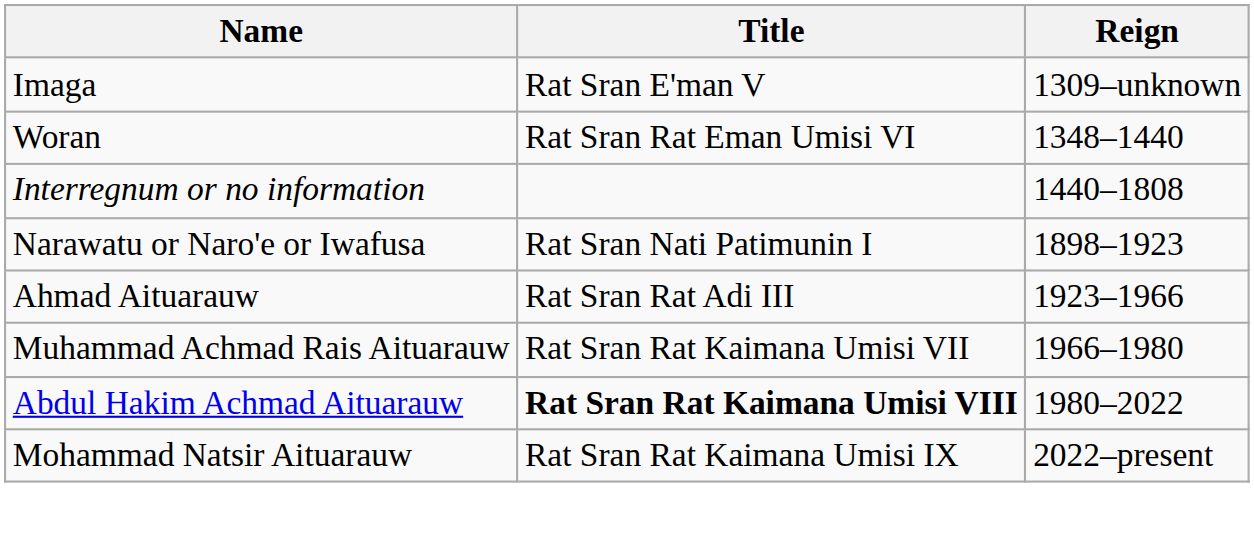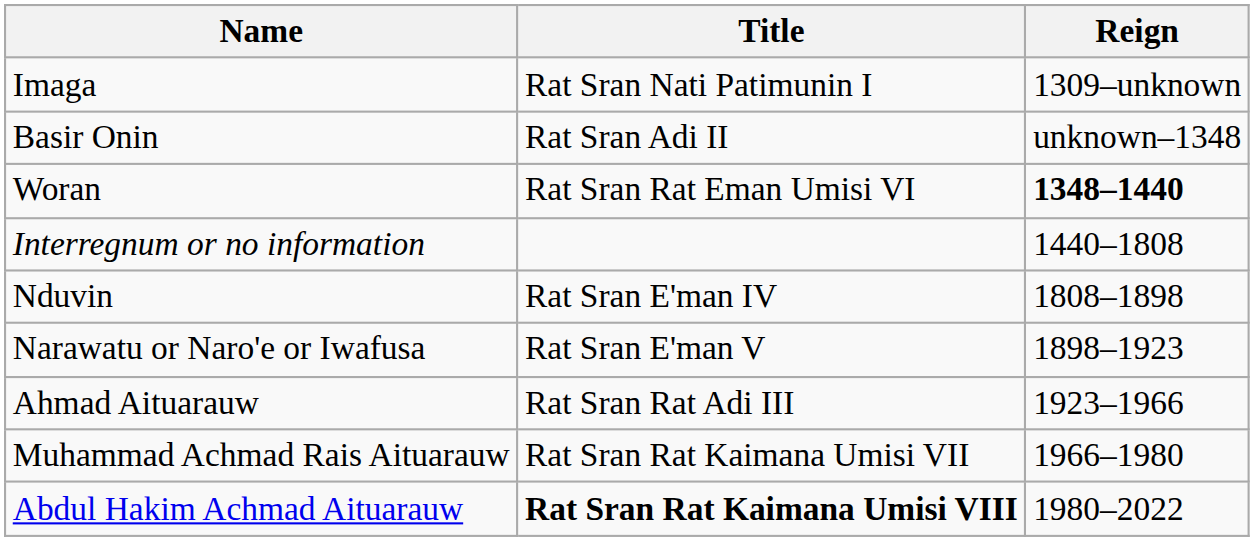 <table class="wikitable">
 <tr>
 <th>Name</th>
 <th>Title</th>
 <th>Reign</th>
 </tr>
 <tr>
 <td>Imaga</td>
-<td>Rat Sran E'man V</td>
+<td>Rat Sran Nati Patimunin I</td>
 <td>1309–unknown</td>
+</tr>
+<tr>
+<td>Basir Onin</td>
+<td>Rat Sran Adi II</td>
+<td>unknown–1348</td>
 </tr>
 <tr>
 <td>Woran</td>
 <td>Rat Sran Rat Eman Umisi  VI</td>
-<td>1348–1440</td>
+<td><strong>1348–1440</strong></td>
 </tr>
 <tr>
 <td><em>Interregnum or no information</em></td>
 <td></td>
 <td>1440–1808</td>
 </tr>
 <tr>
+<td>Nduvin</td>
+<td>Rat Sran E'man IV</td>
+<td>1808–1898</td>
+</tr>
+<tr>
 <td>Narawatu or Naro'e or Iwafusa</td>
-<td>Rat Sran Nati Patimunin I</td>
+<td>Rat Sran E'man V</td>
 <td>1898–1923</td>
 </tr>
 <tr>
 <td>Ahmad Aituarauw</td>
 <td>Rat Sran Rat Adi III</td>
 <td>1923–1966</td>
 </tr>
 <tr>
 <td>Muhammad Achmad Rais Aituarauw</td>
 <td>Rat Sran Rat Kaimana Umisi VII</td>
 <td>1966–1980</td>
 </tr>
 <tr>
 <td><a href='#'>Abdul Hakim Achmad Aituarauw</a></td>
 <td><strong>Rat Sran Rat Kaimana Umisi VIII</strong></td>
 <td>1980–2022</td>
 </tr>
-<tr>
-<td>Mohammad Natsir Aituarauw</td>
-<td>Rat Sran Rat Kaimana Umisi IX</td>
-<td>2022–present</td>
-</tr>
 </table>
